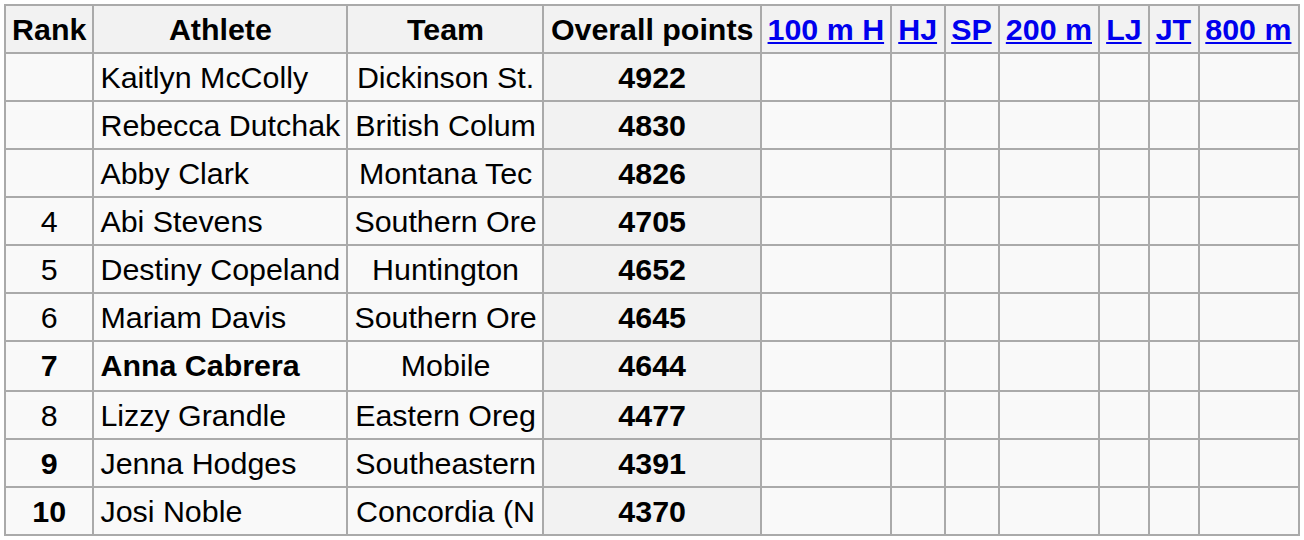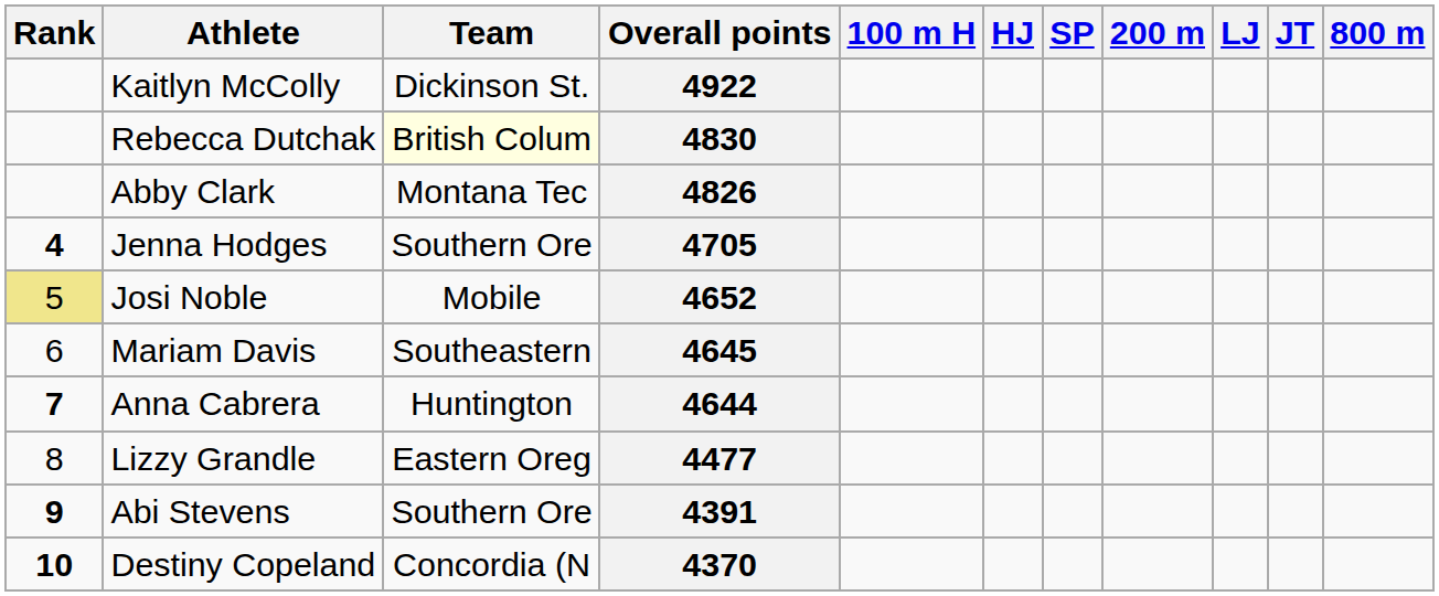 <table class="wikitable sortable" style="font-size:95%; text-align:center;">
 <tr>
 <th>Rank</th>
 <th>Athlete</th>
 <th>Team</th>
 <th>Overall points</th>
 <th><a href='#'>100 m H</a></th>
 <th><a href='#'>HJ</a></th>
 <th><a href='#'>SP</a></th>
 <th><a href='#'>200 m</a></th>
 <th><a href='#'>LJ</a></th>
 <th><a href='#'>JT</a></th>
 <th><a href='#'>800 m</a></th>
 </tr>
 <tr>
 <td></td>
 <td align=left>Kaitlyn McColly</td>
 <td>Dickinson St.</td>
 <th>4922</th>
 <td></td>
 <td></td>
 <td></td>
 <td></td>
 <td></td>
 <td></td>
 <td></td>
 </tr>
 <tr>
 <td></td>
 <td align=left>Rebecca Dutchak</td>
-<td>British Colum</td>
+<td style="background: lightyellow;">British Colum</td>
 <th>4830</th>
 <td></td>
 <td></td>
 <td></td>
 <td></td>
 <td></td>
 <td></td>
 <td></td>
 </tr>
 <tr>
 <td></td>
 <td align=left>Abby Clark</td>
 <td>Montana Tec</td>
 <th>4826</th>
 <td></td>
 <td></td>
 <td></td>
 <td></td>
 <td></td>
 <td></td>
 <td></td>
 </tr>
 <tr>
-<td>4</td>
-<td align=left>Abi Stevens</td>
+<td><strong>4</strong></td>
+<td align=left>Jenna Hodges</td>
 <td>Southern Ore</td>
 <th>4705</th>
 <td></td>
 <td></td>
 <td></td>
 <td></td>
 <td></td>
 <td></td>
 <td></td>
 </tr>
 <tr>
-<td>5</td>
-<td align=left>Destiny Copeland</td>
-<td>Huntington</td>
+<td style="background: khaki;">5</td>
+<td align=left>Josi Noble</td>
+<td>Mobile</td>
 <th>4652</th>
 <td></td>
 <td></td>
 <td></td>
 <td></td>
 <td></td>
 <td></td>
 <td></td>
 </tr>
 <tr>
 <td>6</td>
 <td align=left>Mariam Davis</td>
-<td>Southern Ore</td>
+<td>Southeastern</td>
 <th>4645</th>
 <td></td>
 <td></td>
 <td></td>
 <td></td>
 <td></td>
 <td></td>
 <td></td>
 </tr>
 <tr>
 <td><strong>7</strong></td>
-<td align=left><strong>Anna Cabrera</strong></td>
-<td>Mobile</td>
+<td align=left>Anna Cabrera</td>
+<td>Huntington</td>
 <th>4644</th>
 <td></td>
 <td></td>
 <td></td>
 <td></td>
 <td></td>
 <td></td>
 <td></td>
 </tr>
 <tr>
 <td>8</td>
 <td align=left>Lizzy Grandle</td>
 <td>Eastern Oreg</td>
 <th>4477</th>
 <td></td>
 <td></td>
 <td></td>
 <td></td>
 <td></td>
 <td></td>
 <td></td>
 </tr>
 <tr>
 <td><strong>9</strong></td>
-<td align=left>Jenna Hodges</td>
-<td>Southeastern</td>
+<td align=left>Abi Stevens</td>
+<td>Southern Ore</td>
 <th>4391</th>
 <td></td>
 <td></td>
 <td></td>
 <td></td>
 <td></td>
 <td></td>
 <td></td>
 </tr>
 <tr>
 <td><strong>10</strong></td>
-<td align=left>Josi Noble</td>
+<td align=left>Destiny Copeland</td>
 <td>Concordia (N</td>
 <th>4370</th>
 <td></td>
 <td></td>
 <td></td>
 <td></td>
 <td></td>
 <td></td>
 <td></td>
 </tr>
 <tr>
 </tr>
 </table>
